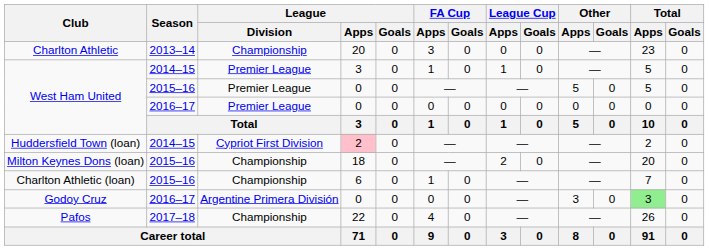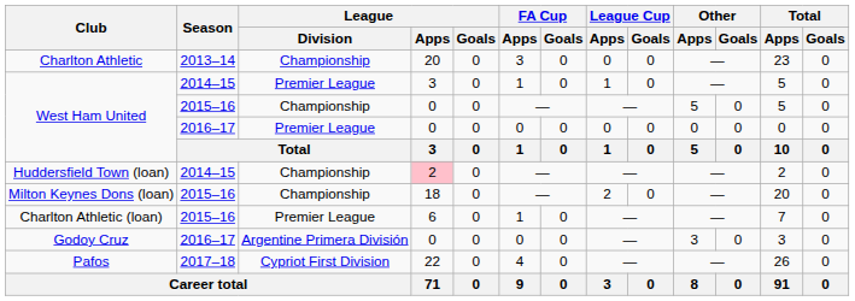 <table class="wikitable" style="text-align: center;">
 <tr>
 <th rowspan="2">Club</th>
 <th rowspan="2">Season</th>
 <th colspan="3">League</th>
 <th colspan="2"><a href='#'>FA Cup</a></th>
 <th colspan="2"><a href='#'>League Cup</a></th>
 <th colspan="2">Other</th>
 <th colspan="2">Total</th>
 </tr>
 <tr>
 <th>Division</th>
 <th>Apps</th>
 <th>Goals</th>
 <th>Apps</th>
 <th>Goals</th>
 <th>Apps</th>
 <th>Goals</th>
 <th>Apps</th>
 <th>Goals</th>
 <th>Apps</th>
 <th>Goals</th>
 </tr>
 <tr>
 <td><a href='#'>Charlton Athletic</a></td>
 <td><a href='#'>2013–14</a></td>
 <td><a href='#'>Championship</a></td>
 <td>20</td>
 <td>0</td>
 <td>3</td>
 <td>0</td>
 <td>0</td>
 <td>0</td>
 <td colspan="2">—</td>
 <td>23</td>
 <td>0</td>
 </tr>
 <tr>
 <td rowspan="4"><a href='#'>West Ham United</a></td>
 <td><a href='#'>2014–15</a></td>
 <td><a href='#'>Premier League</a></td>
 <td>3</td>
 <td>0</td>
 <td>1</td>
 <td>0</td>
 <td>1</td>
 <td>0</td>
 <td colspan="2">—</td>
 <td>5</td>
 <td>0</td>
 </tr>
 <tr>
 <td><a href='#'>2015–16</a></td>
-<td>Premier League</td>
+<td>Championship</td>
 <td>0</td>
 <td>0</td>
 <td colspan="2">—</td>
 <td colspan="2">—</td>
 <td>5</td>
 <td>0</td>
 <td>5</td>
 <td>0</td>
 </tr>
 <tr>
 <td><a href='#'>2016–17</a></td>
 <td><a href='#'>Premier League</a></td>
 <td>0</td>
 <td>0</td>
 <td>0</td>
 <td>0</td>
 <td>0</td>
 <td>0</td>
 <td>0</td>
 <td>0</td>
 <td>0</td>
 <td>0</td>
 </tr>
 <tr>
 <th colspan="2">Total</th>
 <th>3</th>
 <th>0</th>
 <th>1</th>
 <th>0</th>
 <th>1</th>
 <th>0</th>
 <th>5</th>
 <th>0</th>
 <th>10</th>
 <th>0</th>
 </tr>
 <tr>
 <td><a href='#'>Huddersfield Town</a> (loan)</td>
 <td><a href='#'>2014–15</a></td>
-<td><a href='#'>Cypriot First Division</a></td>
+<td>Championship</td>
 <td style="background: pink;">2</td>
 <td>0</td>
 <td colspan="2">—</td>
 <td colspan="2">—</td>
 <td colspan="2">—</td>
 <td>2</td>
 <td>0</td>
 </tr>
 <tr>
 <td><a href='#'>Milton Keynes Dons</a> (loan)</td>
 <td><a href='#'>2015–16</a></td>
 <td>Championship</td>
 <td>18</td>
 <td>0</td>
 <td colspan="2">—</td>
 <td>2</td>
 <td>0</td>
 <td colspan="2">—</td>
 <td>20</td>
 <td>0</td>
 </tr>
 <tr>
 <td rowspan="1">Charlton Athletic (loan)</td>
 <td><a href='#'>2015–16</a></td>
-<td>Championship</td>
+<td>Premier League</td>
 <td>6</td>
 <td>0</td>
 <td>1</td>
 <td>0</td>
 <td colspan="2">—</td>
 <td colspan="2">—</td>
 <td>7</td>
 <td>0</td>
 </tr>
 <tr>
 <td rowspan="1"><a href='#'>Godoy Cruz</a></td>
 <td><a href='#'>2016–17</a></td>
 <td><a href='#'>Argentine Primera División</a></td>
 <td>0</td>
 <td>0</td>
 <td>0</td>
 <td>0</td>
 <td colspan="2">—</td>
 <td>3</td>
 <td>0</td>
-<td style="background: lightgreen;">3</td>
+<td>3</td>
 <td>0</td>
 </tr>
 <tr>
 <td rowspan="1"><a href='#'>Pafos</a></td>
 <td><a href='#'>2017–18</a></td>
-<td>Championship</td>
+<td><a href='#'>Cypriot First Division</a></td>
 <td>22</td>
 <td>0</td>
 <td>4</td>
 <td>0</td>
 <td colspan="2">—</td>
 <td colspan="2">—</td>
 <td>26</td>
 <td>0</td>
 </tr>
 <tr>
 <th colspan=3>Career total</th>
 <th>71</th>
 <th>0</th>
 <th>9</th>
 <th>0</th>
 <th>3</th>
 <th>0</th>
 <th>8</th>
 <th>0</th>
 <th>91</th>
 <th>0</th>
 </tr>
 </table>
